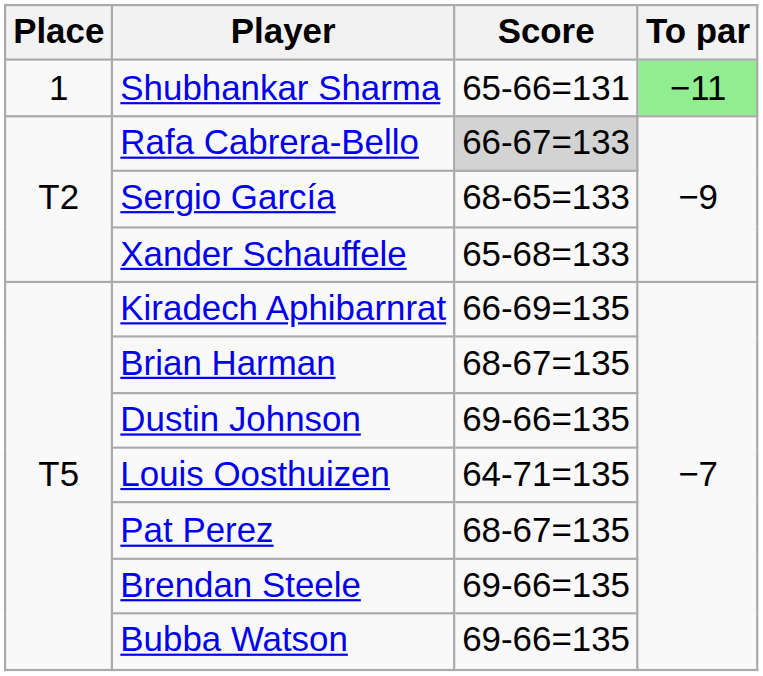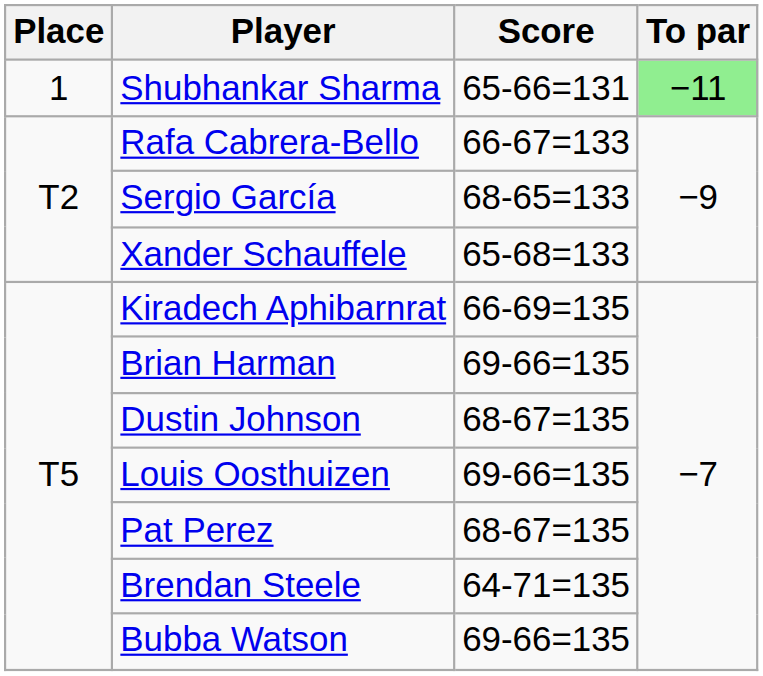 <table class="wikitable">
 <tr>
 <th>Place</th>
 <th>Player</th>
 <th>Score</th>
 <th>To par</th>
 </tr>
 <tr>
 <td align=center>1</td>
 <td> <a href='#'>Shubhankar Sharma</a></td>
 <td>65-66=131</td>
 <td align=center style="background: lightgreen;">−11</td>
 </tr>
 <tr>
 <td rowspan=3 align=center>T2</td>
 <td> <a href='#'>Rafa Cabrera-Bello</a></td>
-<td style="background: lightgrey;">66-67=133</td>
+<td>66-67=133</td>
 <td rowspan=3 align=center>−9</td>
 </tr>
 <tr>
 <td> <a href='#'>Sergio García</a></td>
 <td>68-65=133</td>
 </tr>
 <tr>
 <td> <a href='#'>Xander Schauffele</a></td>
 <td>65-68=133</td>
 </tr>
 <tr>
 <td rowspan=7 align=center>T5</td>
 <td> <a href='#'>Kiradech Aphibarnrat</a></td>
 <td>66-69=135</td>
 <td rowspan=7 align=center>−7</td>
 </tr>
 <tr>
 <td> <a href='#'>Brian Harman</a></td>
+<td>69-66=135</td>
+</tr>
+<tr>
+<td> <a href='#'>Dustin Johnson</a></td>
 <td>68-67=135</td>
 </tr>
 <tr>
-<td> <a href='#'>Dustin Johnson</a></td>
+<td> <a href='#'>Louis Oosthuizen</a></td>
 <td>69-66=135</td>
-</tr>
-<tr>
-<td> <a href='#'>Louis Oosthuizen</a></td>
-<td>64-71=135</td>
 </tr>
 <tr>
 <td> <a href='#'>Pat Perez</a></td>
 <td>68-67=135</td>
 </tr>
 <tr>
 <td> <a href='#'>Brendan Steele</a></td>
-<td>69-66=135</td>
+<td>64-71=135</td>
 </tr>
 <tr>
 <td> <a href='#'>Bubba Watson</a></td>
 <td>69-66=135</td>
 </tr>
 </table>
